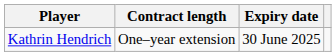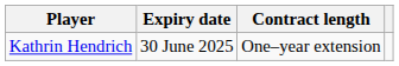 <table class="wikitable" class="wikitable" Style="text-align: center">
 <tr>
 <th>Player</th>
+<th>Expiry date</th>
 <th>Contract length</th>
-<th>Expiry date</th>
 <th></th>
 </tr>
 <tr>
 <td><a href='#'>Kathrin Hendrich</a></td>
+<td>30 June 2025</td>
 <td>One–year extension</td>
-<td>30 June 2025</td>
 <td></td>
 </tr>
 </table>
